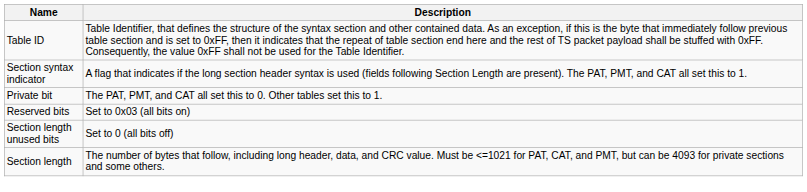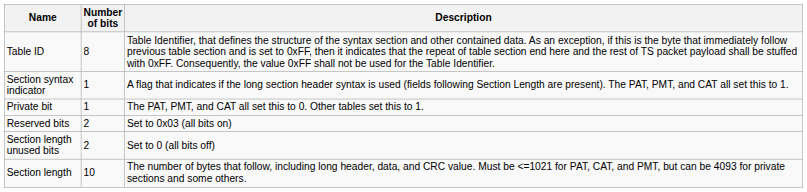 <table class="wikitable">
 <tr>
 <th>Name</th>
+<th>Number<br>of bits</th>
 <th>Description</th>
 </tr>
 <tr>
 <td>Table ID</td>
+<td>8</td>
 <td>Table Identifier, that defines the structure of the syntax section and other contained data.  As an exception, if this is the byte that immediately follow previous table section and is set to 0xFF, then it indicates that the repeat of table section end here and the rest of TS packet payload shall be stuffed with 0xFF.  Consequently, the value 0xFF shall not be used for the Table Identifier.</td>
 </tr>
 <tr>
 <td>Section syntax indicator</td>
+<td>1</td>
 <td>A flag that indicates if the long section header syntax is used (fields following Section Length are present). The PAT, PMT, and CAT all set this to 1.</td>
 </tr>
 <tr>
 <td>Private bit</td>
+<td>1</td>
 <td>The PAT, PMT, and CAT all set this to 0. Other tables set this to 1.</td>
 </tr>
 <tr>
 <td>Reserved bits</td>
+<td>2</td>
 <td>Set to 0x03 (all bits on)</td>
 </tr>
 <tr>
 <td>Section length unused bits</td>
+<td>2</td>
 <td>Set to 0 (all bits off)</td>
 </tr>
 <tr>
 <td>Section length</td>
+<td>10</td>
 <td>The number of bytes that follow, including long header, data, and CRC value. Must be <=1021 for PAT, CAT, and PMT, but can be 4093 for private sections and some others.</td>
 </tr>
 </table>
